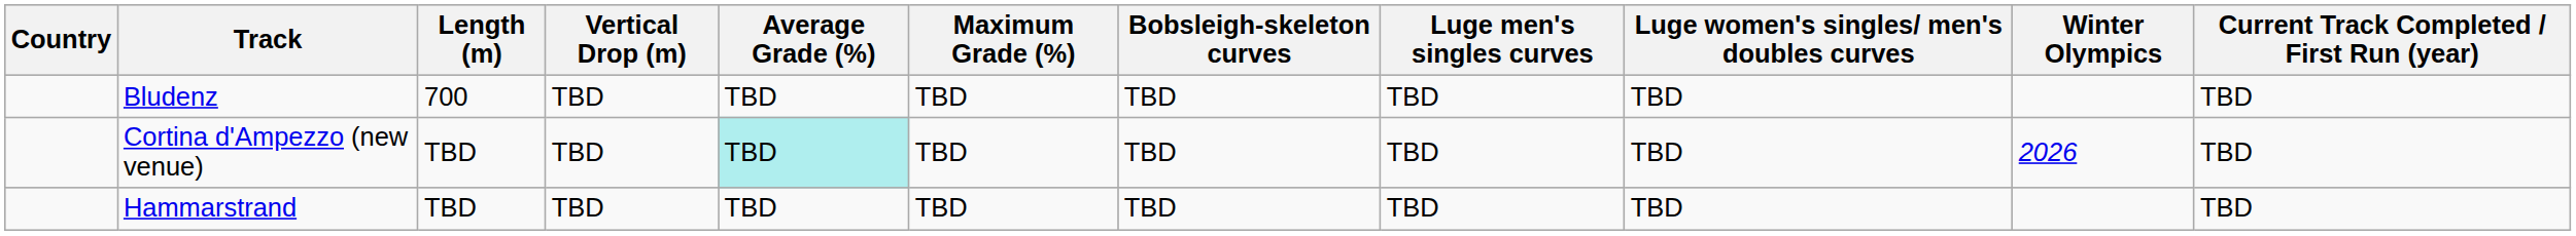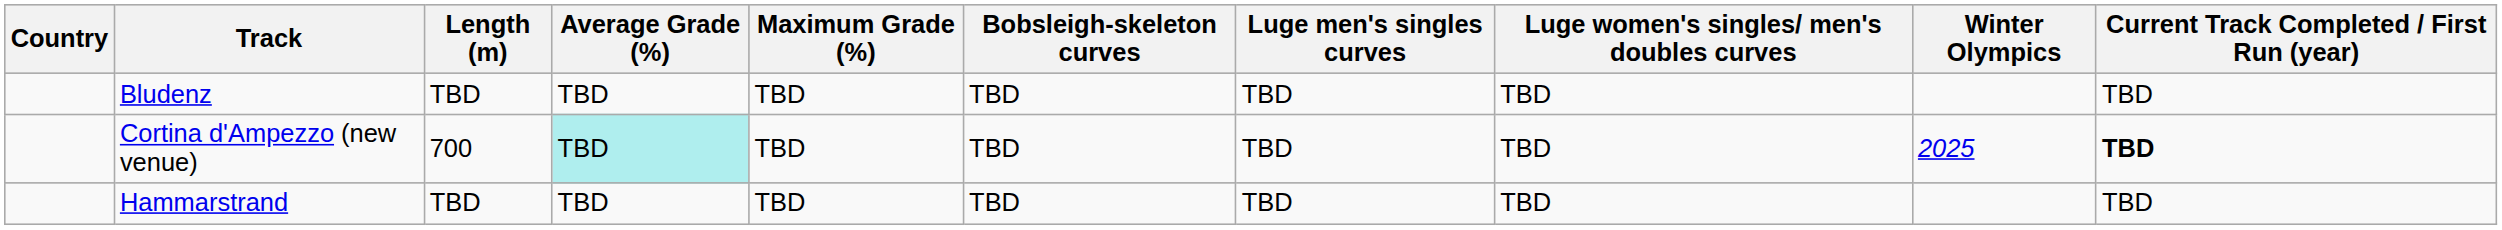 <table class="wikitable sortable">
 <tr>
 <th>Country</th>
 <th>Track</th>
 <th>Length (m)</th>
-<th>Vertical Drop (m)</th>
 <th>Average Grade (%)</th>
 <th>Maximum Grade (%)</th>
 <th>Bobsleigh-skeleton curves</th>
 <th>Luge men's singles curves</th>
 <th>Luge women's singles/ men's doubles curves</th>
 <th>Winter Olympics</th>
 <th>Current Track Completed / First Run (year)</th>
 </tr>
 <tr>
 <td></td>
 <td><a href='#'>Bludenz</a></td>
-<td>700</td>
 <td>TBD</td>
 <td>TBD</td>
 <td>TBD</td>
 <td>TBD</td>
 <td>TBD</td>
 <td>TBD</td>
 <td></td>
 <td>TBD</td>
 </tr>
 <tr>
 <td></td>
 <td><a href='#'>Cortina d'Ampezzo</a> (new venue)</td>
-<td>TBD</td>
-<td>TBD</td>
+<td>700</td>
 <td style="background: paleturquoise;">TBD</td>
 <td>TBD</td>
 <td>TBD</td>
 <td>TBD</td>
 <td>TBD</td>
-<td><em><a href='#'>2026</a></em></td>
-<td>TBD</td>
+<td><em><a href='#'>2025</a></em></td>
+<td><strong>TBD</strong></td>
 </tr>
 <tr>
 <td></td>
 <td><a href='#'>Hammarstrand</a></td>
 <td>TBD</td>
 <td>TBD</td>
 <td>TBD</td>
 <td>TBD</td>
 <td>TBD</td>
 <td>TBD</td>
-<td>TBD</td>
 <td></td>
 <td>TBD</td>
 </tr>
 </table>
